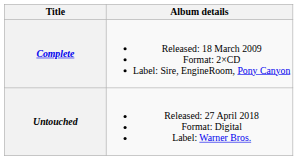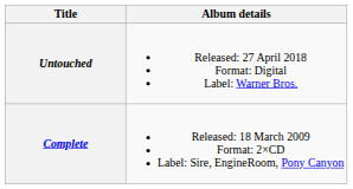 <table class="wikitable plainrowheaders" style="text-align:center">
 <tr>
 <th scope="col" style="width:10em;">Title</th>
 <th scope="col">Album details</th>
 </tr>
 <tr>
+<th scope="row"><em>Untouched</em></th>
+<td><br><ul><li>Released: 27 April 2018</li><li>Format: Digital</li><li>Label: <a href='#'>Warner Bros.</a></li></ul></td>
+</tr>
+<tr>
 <th scope="row"><em><a href='#'>Complete</a></em></th>
 <td><br><ul><li>Released: 18 March 2009 </li><li>Format: 2×CD</li><li>Label: Sire, EngineRoom, <a href='#'>Pony Canyon</a></li></ul></td>
 </tr>
-<tr>
-<th scope="row"><em>Untouched</em></th>
-<td><br><ul><li>Released: 27 April 2018</li><li>Format: Digital</li><li>Label: <a href='#'>Warner Bros.</a></li></ul></td>
-</tr>
 </table>
